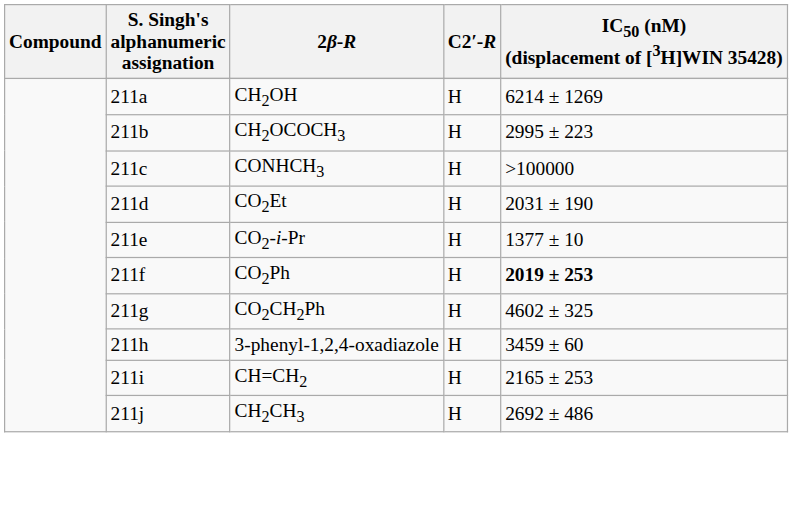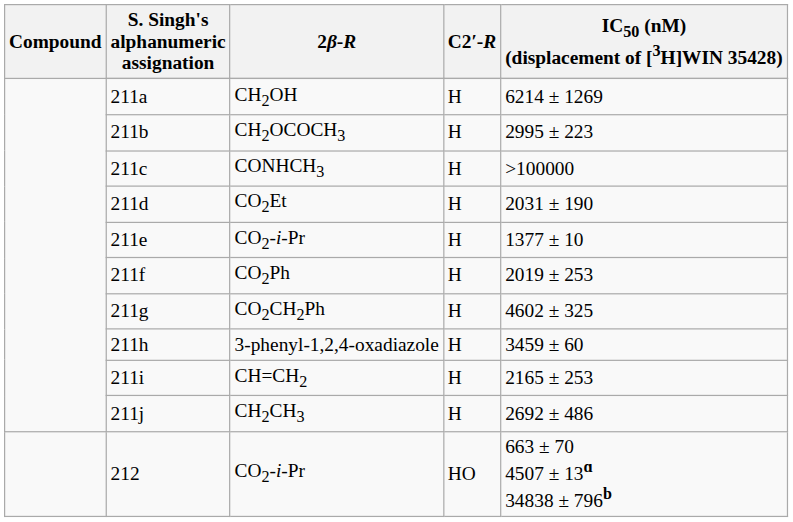 <table class="wikitable sortable">
 <tr>
 <th>Compound</th>
 <th>S. Singh's<br>alphanumeric<br>assignation</th>
 <th>2<em>β</em>-<em>R</em></th>
 <th>C2′-<em>R</em></th>
 <th>IC<sub>50</sub> (nM)<br>(displacement of [<sup>3</sup>H]WIN 35428)</th>
 </tr>
 <tr>
 <td rowspan=11></td>
 </tr>
 <tr>
 <td>211a</td>
 <td>CH<sub>2</sub>OH</td>
 <td>H</td>
 <td>6214 ± 1269</td>
 </tr>
 <tr>
 <td>211b</td>
 <td>CH<sub>2</sub>OCOCH<sub>3</sub></td>
 <td>H</td>
 <td>2995 ± 223</td>
 </tr>
 <tr>
 <td>211c</td>
 <td>CONHCH<sub>3</sub></td>
 <td>H</td>
 <td>>100000</td>
 </tr>
 <tr>
 <td>211d</td>
 <td>CO<sub>2</sub>Et</td>
 <td>H</td>
 <td>2031 ± 190</td>
 </tr>
 <tr>
 <td>211e</td>
 <td>CO<sub>2</sub>-<em>i</em>-Pr</td>
 <td>H</td>
 <td>1377 ± 10</td>
 </tr>
 <tr>
 <td>211f</td>
 <td>CO<sub>2</sub>Ph</td>
 <td>H</td>
-<td><strong>2019 ± 253</strong></td>
+<td>2019 ± 253</td>
 </tr>
 <tr>
 <td>211g</td>
 <td>CO<sub>2</sub>CH<sub>2</sub>Ph</td>
 <td>H</td>
 <td>4602 ± 325</td>
 </tr>
 <tr>
 <td>211h</td>
 <td>3-phenyl-1,2,4-oxadiazole</td>
 <td>H</td>
 <td>3459 ± 60</td>
 </tr>
 <tr>
 <td>211i</td>
 <td>CH=CH<sub>2</sub></td>
 <td>H</td>
 <td>2165 ± 253</td>
 </tr>
 <tr>
 <td>211j</td>
 <td>CH<sub>2</sub>CH<sub>3</sub></td>
 <td>H</td>
 <td>2692 ± 486</td>
 </tr>
+<tr>
+<td></td>
+<td>212</td>
+<td>CO<sub>2</sub>-<em>i</em>-Pr</td>
+<td>HO</td>
+<td>663 ± 70<br>4507 ± 13<sup><strong>ɑ</strong></sup><br>34838 ± 796<sup><strong>b</strong></sup></td>
+</tr>
 </table>
